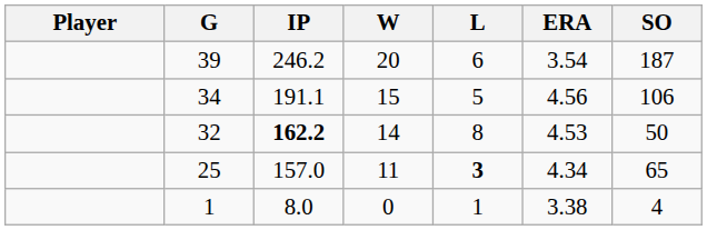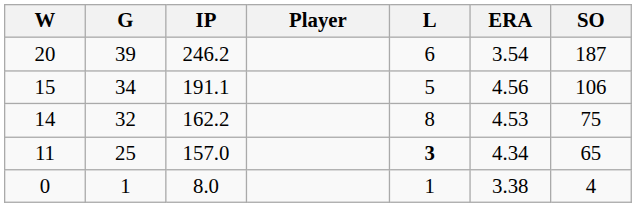 <table class="wikitable sortable">
 <tr>
-<th bgcolor="#DDDDFF" width="16%">Player</th>
+<th bgcolor="#DDDDFF" width="9%">W</th>
 <th bgcolor="#DDDDFF" width="9%">G</th>
 <th bgcolor="#DDDDFF" width="9%">IP</th>
-<th bgcolor="#DDDDFF" width="9%">W</th>
+<th bgcolor="#DDDDFF" width="16%">Player</th>
 <th bgcolor="#DDDDFF" width="9%">L</th>
 <th bgcolor="#DDDDFF" width="9%">ERA</th>
 <th bgcolor="#DDDDFF" width="9%">SO</th>
 </tr>
 <tr align="center">
-<td></td>
+<td>20</td>
 <td>39</td>
 <td>246.2</td>
-<td>20</td>
+<td></td>
 <td>6</td>
 <td>3.54</td>
 <td>187</td>
 </tr>
 <tr align="center">
-<td></td>
+<td>15</td>
 <td>34</td>
 <td>191.1</td>
-<td>15</td>
+<td></td>
 <td>5</td>
 <td>4.56</td>
 <td>106</td>
 </tr>
 <tr align="center">
+<td>14</td>
+<td>32</td>
+<td>162.2</td>
 <td></td>
-<td>32</td>
-<td><strong>162.2</strong></td>
-<td>14</td>
 <td>8</td>
 <td>4.53</td>
-<td>50</td>
+<td>75</td>
 </tr>
 <tr align="center">
-<td></td>
+<td>11</td>
 <td>25</td>
 <td>157.0</td>
-<td>11</td>
+<td></td>
 <td><strong>3</strong></td>
 <td>4.34</td>
 <td>65</td>
 </tr>
 <tr align="center">
-<td></td>
+<td>0</td>
 <td>1</td>
 <td>8.0</td>
-<td>0</td>
+<td></td>
 <td>1</td>
 <td>3.38</td>
 <td>4</td>
 </tr>
 </table>
